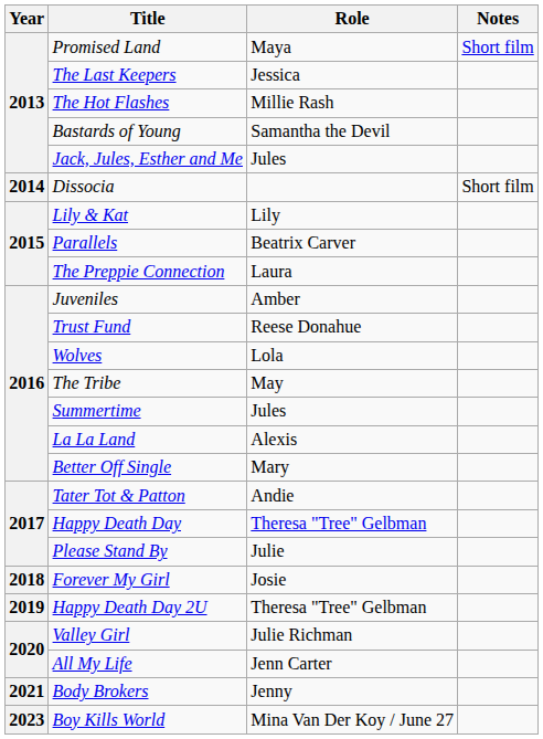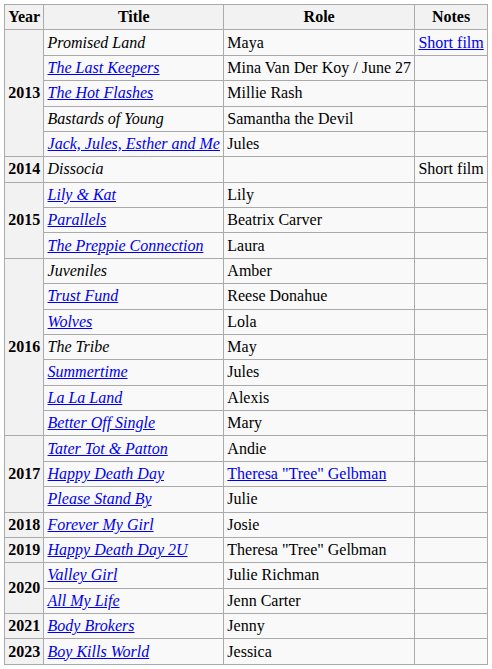 <table class="wikitable plainrowheaders sortable">
 <tr>
 <th scope="col">Year</th>
 <th scope="col">Title</th>
 <th scope="col">Role</th>
 <th scope="col" class="unsortable">Notes</th>
 </tr>
 <tr>
 <th rowspan="5"  scope="row">2013</th>
 <td><em>Promised Land</em></td>
 <td>Maya</td>
 <td><a href='#'>Short film</a></td>
 </tr>
 <tr>
 <td><em><a href='#'>The Last Keepers</a></em></td>
-<td>Jessica</td>
+<td>Mina Van Der Koy / June 27</td>
 <td></td>
 </tr>
 <tr>
 <td><em><a href='#'>The Hot Flashes</a></em></td>
 <td>Millie Rash</td>
 <td></td>
 </tr>
 <tr>
 <td><em>Bastards of Young</em></td>
 <td>Samantha the Devil</td>
 <td></td>
 </tr>
 <tr>
 <td><em><a href='#'>Jack, Jules, Esther and Me</a></em></td>
 <td>Jules</td>
 <td></td>
 </tr>
 <tr>
 <th scope="row">2014</th>
 <td><em>Dissocia</em></td>
 <td></td>
 <td>Short film</td>
 </tr>
 <tr>
 <th rowspan="3" scope="row">2015</th>
 <td><em><a href='#'>Lily & Kat</a></em></td>
 <td>Lily</td>
 <td></td>
 </tr>
 <tr>
 <td><em><a href='#'>Parallels</a></em></td>
 <td>Beatrix Carver</td>
 <td></td>
 </tr>
 <tr>
 <td><em><a href='#'>The Preppie Connection</a></em></td>
 <td>Laura</td>
 <td></td>
 </tr>
 <tr>
 <th rowspan="7" scope="row">2016</th>
 <td><em>Juveniles</em></td>
 <td>Amber</td>
 <td></td>
 </tr>
 <tr>
 <td><em><a href='#'>Trust Fund</a></em></td>
 <td>Reese Donahue</td>
 <td></td>
 </tr>
 <tr>
 <td><em><a href='#'>Wolves</a></em></td>
 <td>Lola</td>
 <td></td>
 </tr>
 <tr>
 <td><em>The Tribe</em></td>
 <td>May</td>
 <td></td>
 </tr>
 <tr>
 <td><em><a href='#'>Summertime</a></em></td>
 <td>Jules</td>
 <td></td>
 </tr>
 <tr>
 <td><em><a href='#'>La La Land</a></em></td>
 <td>Alexis</td>
 <td></td>
 </tr>
 <tr>
 <td><em><a href='#'>Better Off Single</a></em></td>
 <td>Mary</td>
 <td></td>
 </tr>
 <tr>
 <th rowspan="3" scope="row">2017</th>
 <td><em><a href='#'>Tater Tot & Patton</a></em></td>
 <td>Andie</td>
 <td></td>
 </tr>
 <tr>
 <td><em><a href='#'>Happy Death Day</a></em></td>
 <td><a href='#'>Theresa "Tree" Gelbman</a></td>
 <td></td>
 </tr>
 <tr>
 <td><em><a href='#'>Please Stand By</a></em></td>
 <td>Julie</td>
 <td></td>
 </tr>
 <tr>
 <th scope="row">2018</th>
 <td><em><a href='#'>Forever My Girl</a></em></td>
 <td>Josie</td>
 <td></td>
 </tr>
 <tr>
 <th scope="row">2019</th>
 <td><em><a href='#'>Happy Death Day 2U</a></em></td>
 <td>Theresa "Tree" Gelbman</td>
 <td></td>
 </tr>
 <tr>
 <th rowspan="2" scope="row">2020</th>
 <td><em><a href='#'>Valley Girl</a></em></td>
 <td>Julie Richman</td>
 <td></td>
 </tr>
 <tr>
 <td><em><a href='#'>All My Life</a></em></td>
 <td>Jenn Carter</td>
 <td></td>
 </tr>
 <tr>
 <th scope="row">2021</th>
 <td><em><a href='#'>Body Brokers</a></em></td>
 <td>Jenny</td>
 <td></td>
 </tr>
 <tr>
 <th scope="row">2023</th>
 <td><em><a href='#'>Boy Kills World</a></em></td>
-<td>Mina Van Der Koy / June 27</td>
+<td>Jessica</td>
 <td></td>
 </tr>
 </table>
